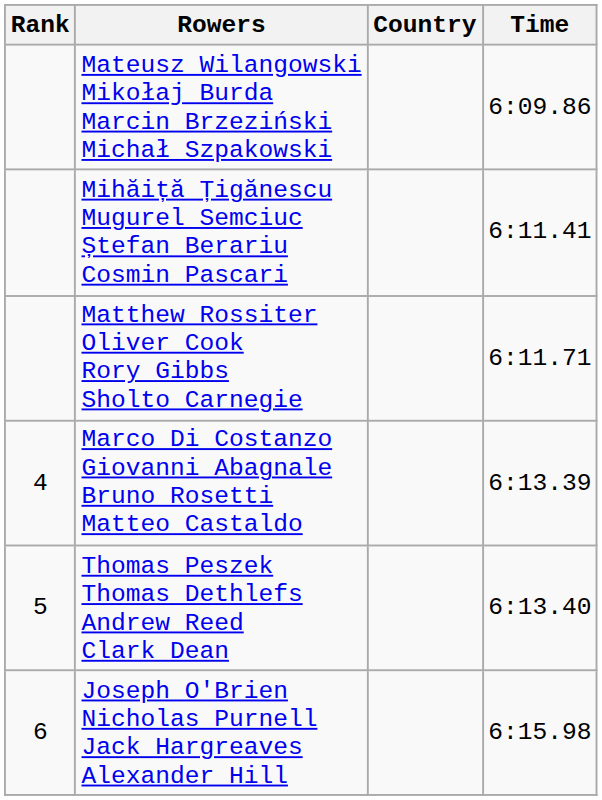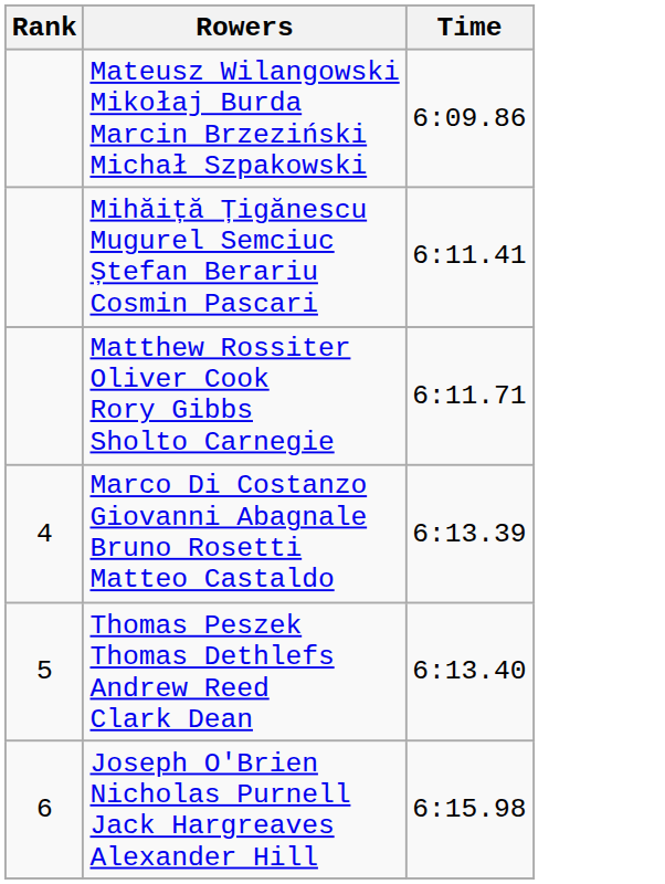 <table class="wikitable" style="text-align:center">
 <tr>
 <th>Rank</th>
 <th>Rowers</th>
-<th>Country</th>
 <th>Time</th>
 </tr>
 <tr>
 <td></td>
 <td align="left"><a href='#'>Mateusz Wilangowski</a><br><a href='#'>Mikołaj Burda</a><br><a href='#'>Marcin Brzeziński</a><br><a href='#'>Michał Szpakowski</a></td>
-<td align="left"></td>
 <td>6:09.86</td>
 </tr>
 <tr>
 <td></td>
 <td align="left"><a href='#'>Mihăiță Țigănescu</a><br><a href='#'>Mugurel Semciuc</a><br><a href='#'>Ștefan Berariu</a><br><a href='#'>Cosmin Pascari</a></td>
-<td align="left"></td>
 <td>6:11.41</td>
 </tr>
 <tr>
 <td></td>
 <td align="left"><a href='#'>Matthew Rossiter</a><br><a href='#'>Oliver Cook</a><br><a href='#'>Rory Gibbs</a><br><a href='#'>Sholto Carnegie</a></td>
-<td align="left"></td>
 <td>6:11.71</td>
 </tr>
 <tr>
 <td>4</td>
 <td align="left"><a href='#'>Marco Di Costanzo</a><br><a href='#'>Giovanni Abagnale</a><br><a href='#'>Bruno Rosetti</a><br><a href='#'>Matteo Castaldo</a></td>
-<td align="left"></td>
 <td>6:13.39</td>
 </tr>
 <tr>
 <td>5</td>
 <td align="left"><a href='#'>Thomas Peszek</a><br><a href='#'>Thomas Dethlefs</a><br><a href='#'>Andrew Reed</a><br><a href='#'>Clark Dean</a></td>
-<td align="left"></td>
 <td>6:13.40</td>
 </tr>
 <tr>
 <td>6</td>
 <td align="left"><a href='#'>Joseph O'Brien</a><br><a href='#'>Nicholas Purnell</a><br><a href='#'>Jack Hargreaves</a><br><a href='#'>Alexander Hill</a></td>
-<td align="left"></td>
 <td>6:15.98</td>
 </tr>
 </table>
